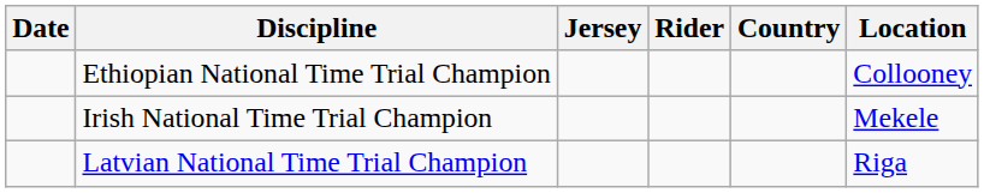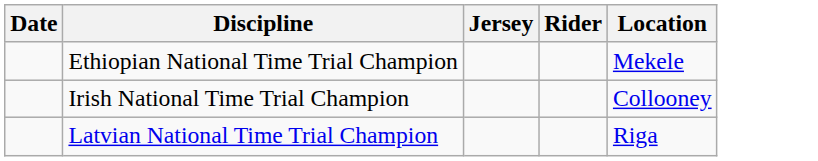 <table class="wikitable">
 <tr>
 <th>Date</th>
 <th>Discipline</th>
 <th>Jersey</th>
 <th>Rider</th>
-<th>Country</th>
 <th>Location</th>
 </tr>
 <tr>
 <td></td>
 <td>Ethiopian National Time Trial Champion</td>
 <td></td>
 <td></td>
-<td></td>
-<td><a href='#'>Collooney</a></td>
+<td><a href='#'>Mekele</a></td>
 </tr>
 <tr>
 <td></td>
 <td>Irish National Time Trial Champion</td>
 <td></td>
 <td></td>
-<td></td>
-<td><a href='#'>Mekele</a></td>
+<td><a href='#'>Collooney</a></td>
 </tr>
 <tr>
 <td></td>
 <td><a href='#'>Latvian National Time Trial Champion</a></td>
 <td></td>
 <td></td>
-<td></td>
 <td><a href='#'>Riga</a></td>
 </tr>
 </table>
